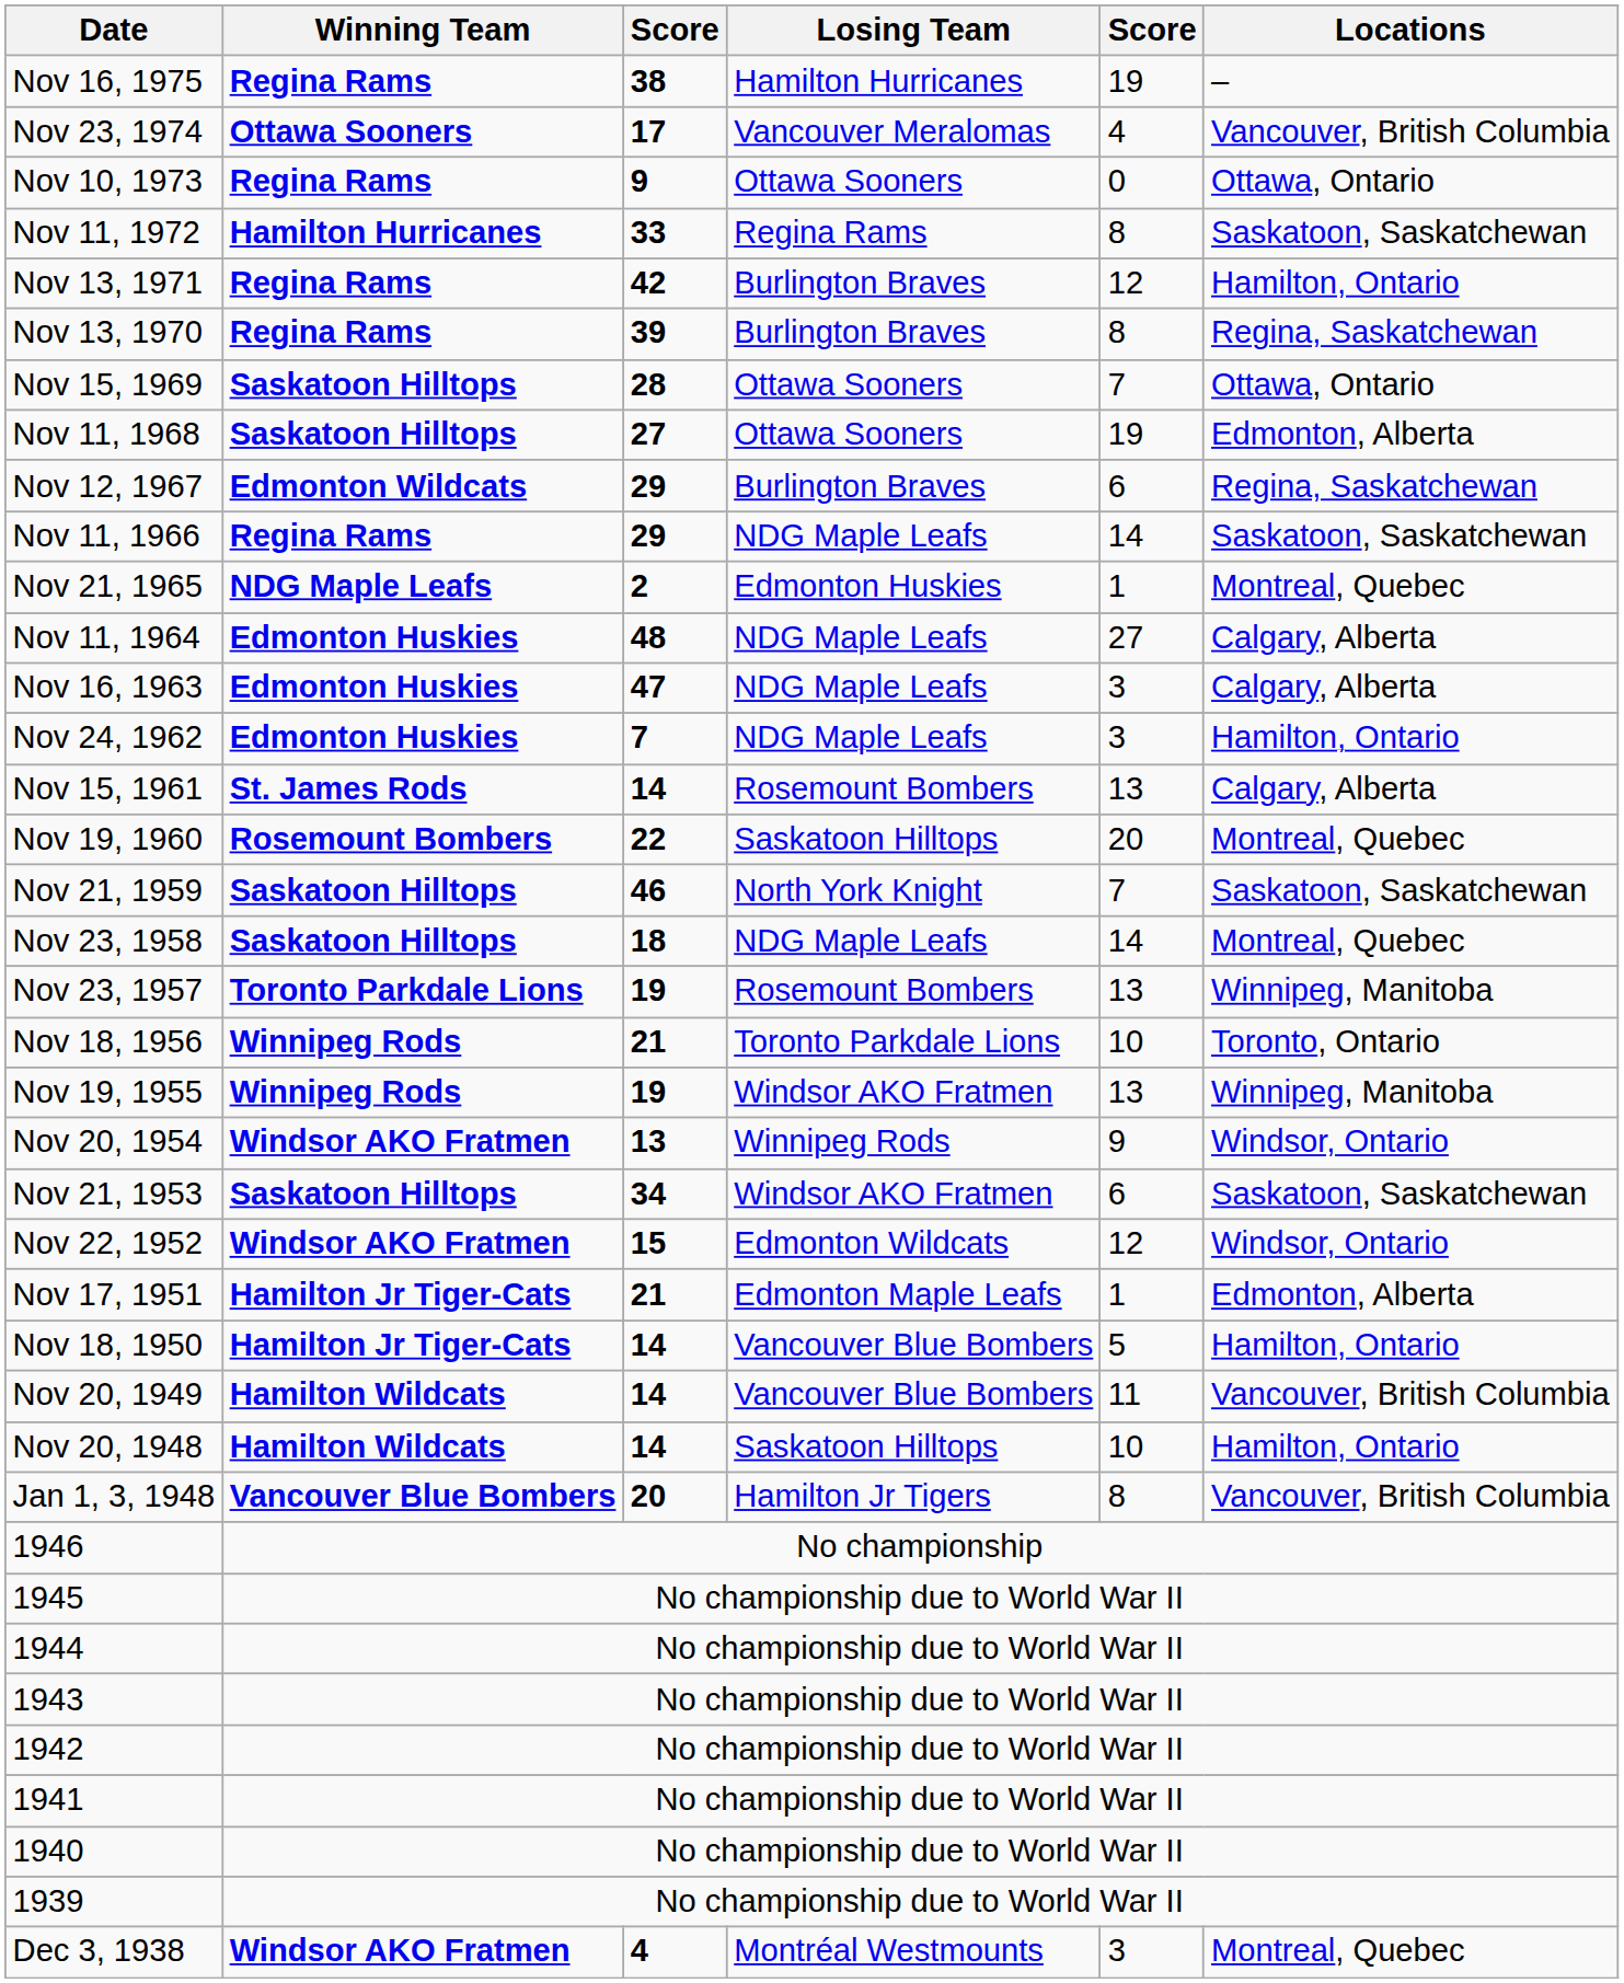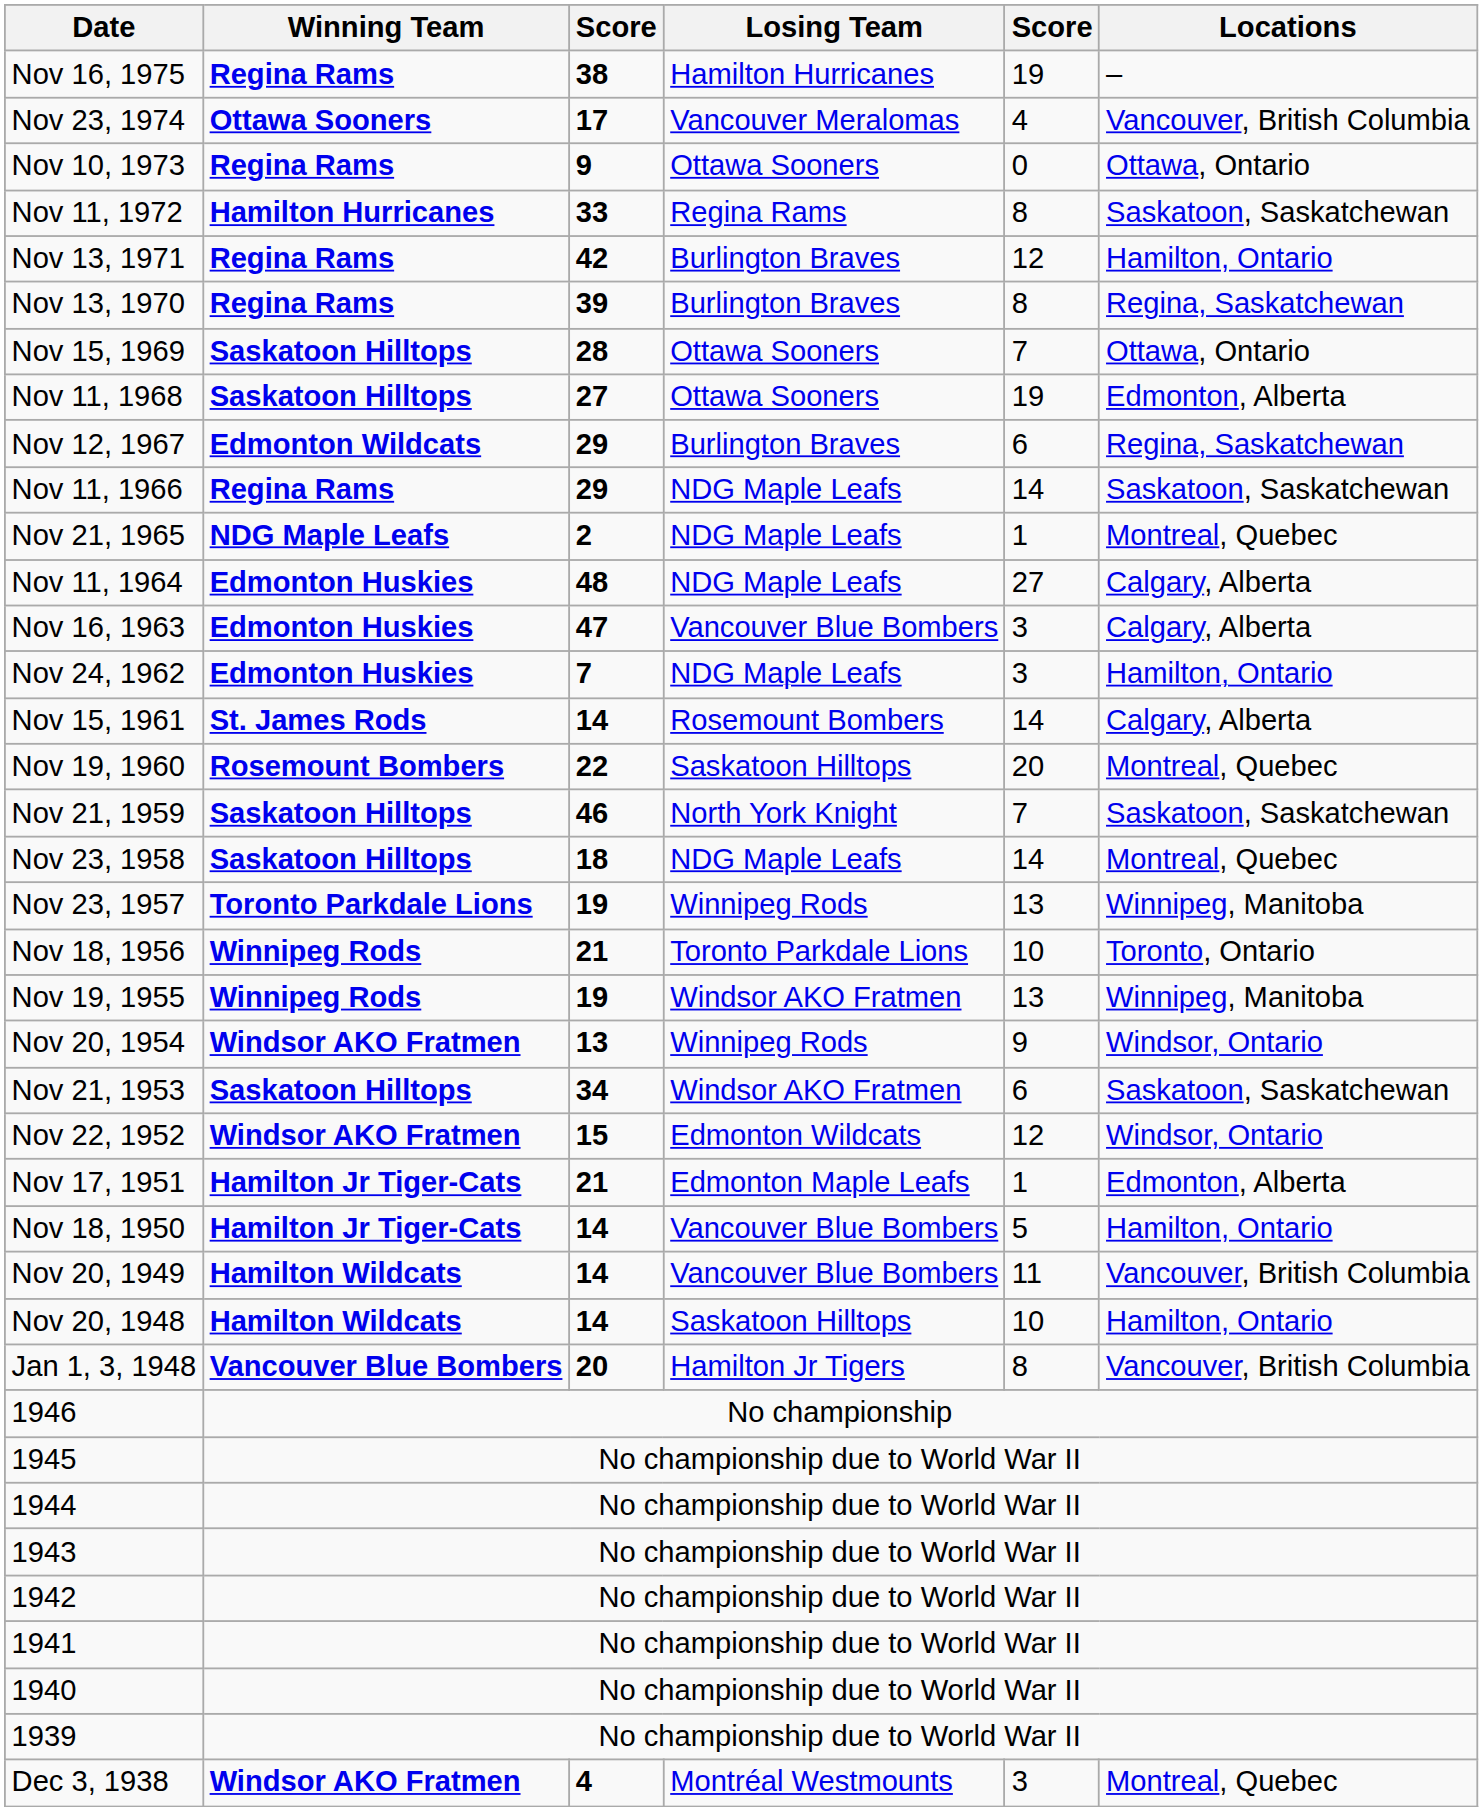 <table class="wikitable">
 <tr>
 <th>Date</th>
 <th>Winning Team</th>
 <th>Score</th>
 <th>Losing Team</th>
 <th>Score</th>
 <th>Locations</th>
 </tr>
 <tr>
 <td>Nov 16, 1975</td>
 <td><strong><a href='#'>Regina Rams</a></strong></td>
 <td><strong>38</strong></td>
 <td><a href='#'>Hamilton Hurricanes</a></td>
 <td>19</td>
 <td>–</td>
 </tr>
 <tr>
 <td>Nov 23, 1974</td>
 <td><strong><a href='#'>Ottawa Sooners</a></strong></td>
 <td><strong>17</strong></td>
 <td><a href='#'>Vancouver Meralomas</a></td>
 <td>4</td>
 <td><a href='#'>Vancouver</a>, British Columbia</td>
 </tr>
 <tr>
 <td>Nov 10, 1973</td>
 <td><strong><a href='#'>Regina Rams</a></strong></td>
 <td><strong>9</strong></td>
 <td><a href='#'>Ottawa Sooners</a></td>
 <td>0</td>
 <td><a href='#'>Ottawa</a>, Ontario</td>
 </tr>
 <tr>
 <td>Nov 11, 1972</td>
 <td><strong><a href='#'>Hamilton Hurricanes</a></strong></td>
 <td><strong>33</strong></td>
 <td><a href='#'>Regina Rams</a></td>
 <td>8</td>
 <td><a href='#'>Saskatoon</a>, Saskatchewan</td>
 </tr>
 <tr>
 <td>Nov 13, 1971</td>
 <td><strong><a href='#'>Regina Rams</a></strong></td>
 <td><strong>42</strong></td>
 <td><a href='#'>Burlington Braves</a></td>
 <td>12</td>
 <td><a href='#'>Hamilton, Ontario</a></td>
 </tr>
 <tr>
 <td>Nov 13, 1970</td>
 <td><strong><a href='#'>Regina Rams</a></strong></td>
 <td><strong>39</strong></td>
 <td><a href='#'>Burlington Braves</a></td>
 <td>8</td>
 <td><a href='#'>Regina, Saskatchewan</a></td>
 </tr>
 <tr>
 <td>Nov 15, 1969</td>
 <td><strong><a href='#'>Saskatoon Hilltops</a></strong></td>
 <td><strong>28</strong></td>
 <td><a href='#'>Ottawa Sooners</a></td>
 <td>7</td>
 <td><a href='#'>Ottawa</a>, Ontario</td>
 </tr>
 <tr>
 <td>Nov 11, 1968</td>
 <td><strong><a href='#'>Saskatoon Hilltops</a></strong></td>
 <td><strong>27</strong></td>
 <td><a href='#'>Ottawa Sooners</a></td>
 <td>19</td>
 <td><a href='#'>Edmonton</a>, Alberta</td>
 </tr>
 <tr>
 <td>Nov 12, 1967</td>
 <td><strong><a href='#'>Edmonton Wildcats</a></strong></td>
 <td><strong>29</strong></td>
 <td><a href='#'>Burlington Braves</a></td>
 <td>6</td>
 <td><a href='#'>Regina, Saskatchewan</a></td>
 </tr>
 <tr>
 <td>Nov 11, 1966</td>
 <td><strong><a href='#'>Regina Rams</a></strong></td>
 <td><strong>29</strong></td>
 <td><a href='#'>NDG Maple Leafs</a></td>
 <td>14</td>
 <td><a href='#'>Saskatoon</a>, Saskatchewan</td>
 </tr>
 <tr>
 <td>Nov 21, 1965</td>
 <td><strong><a href='#'>NDG Maple Leafs</a></strong></td>
 <td><strong>2</strong></td>
-<td><a href='#'>Edmonton Huskies</a></td>
+<td><a href='#'>NDG Maple Leafs</a></td>
 <td>1</td>
 <td><a href='#'>Montreal</a>, Quebec</td>
 </tr>
 <tr>
 <td>Nov 11, 1964</td>
 <td><strong><a href='#'>Edmonton Huskies</a></strong></td>
 <td><strong>48</strong></td>
 <td><a href='#'>NDG Maple Leafs</a></td>
 <td>27</td>
 <td><a href='#'>Calgary</a>, Alberta</td>
 </tr>
 <tr>
 <td>Nov 16, 1963</td>
 <td><strong><a href='#'>Edmonton Huskies</a></strong></td>
 <td><strong>47</strong></td>
-<td><a href='#'>NDG Maple Leafs</a></td>
+<td><a href='#'>Vancouver Blue Bombers</a></td>
 <td>3</td>
 <td><a href='#'>Calgary</a>, Alberta</td>
 </tr>
 <tr>
 <td>Nov 24, 1962</td>
 <td><strong><a href='#'>Edmonton Huskies</a></strong></td>
 <td><strong>7</strong></td>
 <td><a href='#'>NDG Maple Leafs</a></td>
 <td>3</td>
 <td><a href='#'>Hamilton, Ontario</a></td>
 </tr>
 <tr>
 <td>Nov 15, 1961</td>
 <td><strong><a href='#'>St. James Rods</a></strong></td>
 <td><strong>14</strong></td>
 <td><a href='#'>Rosemount Bombers</a></td>
-<td>13</td>
+<td>14</td>
 <td><a href='#'>Calgary</a>, Alberta</td>
 </tr>
 <tr>
 <td>Nov 19, 1960</td>
 <td><strong><a href='#'>Rosemount Bombers</a></strong></td>
 <td><strong>22</strong></td>
 <td><a href='#'>Saskatoon Hilltops</a></td>
 <td>20</td>
 <td><a href='#'>Montreal</a>, Quebec</td>
 </tr>
 <tr>
 <td>Nov 21, 1959</td>
 <td><strong><a href='#'>Saskatoon Hilltops</a></strong></td>
 <td><strong>46</strong></td>
 <td><a href='#'>North York Knight</a></td>
 <td>7</td>
 <td><a href='#'>Saskatoon</a>, Saskatchewan</td>
 </tr>
 <tr>
 <td>Nov 23, 1958</td>
 <td><strong><a href='#'>Saskatoon Hilltops</a></strong></td>
 <td><strong>18</strong></td>
 <td><a href='#'>NDG Maple Leafs</a></td>
 <td>14</td>
 <td><a href='#'>Montreal</a>, Quebec</td>
 </tr>
 <tr>
 <td>Nov 23, 1957</td>
 <td><strong><a href='#'>Toronto Parkdale Lions</a></strong></td>
 <td><strong>19</strong></td>
-<td><a href='#'>Rosemount Bombers</a></td>
+<td><a href='#'>Winnipeg Rods</a></td>
 <td>13</td>
 <td><a href='#'>Winnipeg</a>, Manitoba</td>
 </tr>
 <tr>
 <td>Nov 18, 1956</td>
 <td><strong><a href='#'>Winnipeg Rods</a></strong></td>
 <td><strong>21</strong></td>
 <td><a href='#'>Toronto Parkdale Lions</a></td>
 <td>10</td>
 <td><a href='#'>Toronto</a>, Ontario</td>
 </tr>
 <tr>
 <td>Nov 19, 1955</td>
 <td><strong><a href='#'>Winnipeg Rods</a></strong></td>
 <td><strong>19</strong></td>
 <td><a href='#'>Windsor AKO Fratmen</a></td>
 <td>13</td>
 <td><a href='#'>Winnipeg</a>, Manitoba</td>
 </tr>
 <tr>
 <td>Nov 20, 1954</td>
 <td><strong><a href='#'>Windsor AKO Fratmen</a></strong></td>
 <td><strong>13</strong></td>
 <td><a href='#'>Winnipeg Rods</a></td>
 <td>9</td>
 <td><a href='#'>Windsor, Ontario</a></td>
 </tr>
 <tr>
 <td>Nov 21, 1953</td>
 <td><strong><a href='#'>Saskatoon Hilltops</a></strong></td>
 <td><strong>34</strong></td>
 <td><a href='#'>Windsor AKO Fratmen</a></td>
 <td>6</td>
 <td><a href='#'>Saskatoon</a>, Saskatchewan</td>
 </tr>
 <tr>
 <td>Nov 22, 1952</td>
 <td><strong><a href='#'>Windsor AKO Fratmen</a></strong></td>
 <td><strong>15</strong></td>
 <td><a href='#'>Edmonton Wildcats</a></td>
 <td>12</td>
 <td><a href='#'>Windsor, Ontario</a></td>
 </tr>
 <tr>
 <td>Nov 17, 1951</td>
 <td><strong><a href='#'>Hamilton Jr Tiger-Cats</a></strong></td>
 <td><strong>21</strong></td>
 <td><a href='#'>Edmonton Maple Leafs</a></td>
 <td>1</td>
 <td><a href='#'>Edmonton</a>, Alberta</td>
 </tr>
 <tr>
 <td>Nov 18, 1950</td>
 <td><strong><a href='#'>Hamilton Jr Tiger-Cats</a></strong></td>
 <td><strong>14</strong></td>
 <td><a href='#'>Vancouver Blue Bombers</a></td>
 <td>5</td>
 <td><a href='#'>Hamilton, Ontario</a></td>
 </tr>
 <tr>
 <td>Nov 20, 1949</td>
 <td><strong><a href='#'>Hamilton Wildcats</a></strong></td>
 <td><strong>14</strong></td>
 <td><a href='#'>Vancouver Blue Bombers</a></td>
 <td>11</td>
 <td><a href='#'>Vancouver</a>, British Columbia</td>
 </tr>
 <tr>
 <td>Nov 20, 1948</td>
 <td><strong><a href='#'>Hamilton Wildcats</a></strong></td>
 <td><strong>14</strong></td>
 <td><a href='#'>Saskatoon Hilltops</a></td>
 <td>10</td>
 <td><a href='#'>Hamilton, Ontario</a></td>
 </tr>
 <tr>
 <td>Jan 1, 3, 1948</td>
 <td><strong><a href='#'>Vancouver Blue Bombers</a></strong></td>
 <td><strong>20</strong></td>
 <td><a href='#'>Hamilton Jr Tigers</a></td>
 <td>8</td>
 <td><a href='#'>Vancouver</a>, British Columbia</td>
 </tr>
 <tr>
 <td>1946</td>
 <td colspan="5" align="center">No championship</td>
 </tr>
 <tr>
 <td>1945</td>
 <td colspan="5" align="center">No championship due to World War II</td>
 </tr>
 <tr>
 <td>1944</td>
 <td colspan="5" align="center">No championship due to World War II</td>
 </tr>
 <tr>
 <td>1943</td>
 <td colspan="5" align="center">No championship due to World War II</td>
 </tr>
 <tr>
 <td>1942</td>
 <td colspan="5" align="center">No championship due to World War II</td>
 </tr>
 <tr>
 <td>1941</td>
 <td colspan="5" align="center">No championship due to World War II</td>
 </tr>
 <tr>
 <td>1940</td>
 <td colspan="5" align="center">No championship due to World War II</td>
 </tr>
 <tr>
 <td>1939</td>
 <td colspan="5" align="center">No championship due to World War II</td>
 </tr>
 <tr>
 <td>Dec 3, 1938</td>
 <td><strong><a href='#'>Windsor AKO Fratmen</a></strong></td>
 <td><strong>4</strong></td>
 <td><a href='#'>Montréal Westmounts</a></td>
 <td>3</td>
 <td><a href='#'>Montreal</a>, Quebec</td>
 </tr>
 <tr>
 </tr>
 </table>
